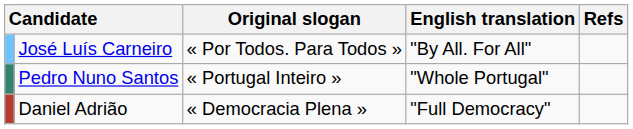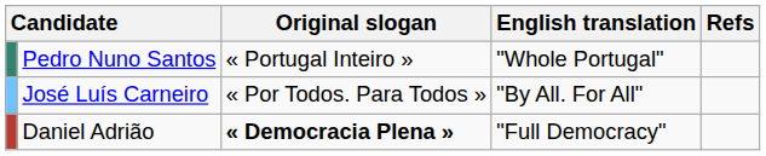 <table class="wikitable" style="font-size:97%; text-align:left;">
 <tr>
 <th style="text-align:left;" colspan="2">Candidate</th>
 <th>Original slogan</th>
 <th>English translation</th>
 <th>Refs</th>
+</tr>
+<tr>
+<td width="1" style="color:inherit;background:#32826e"></td>
+<td><a href='#'>Pedro Nuno Santos</a></td>
+<td>« Portugal Inteiro »</td>
+<td>"Whole Portugal"</td>
+<td></td>
 </tr>
 <tr>
 <td style="color:inherit;background:#6BC4FF"></td>
 <td><a href='#'>José Luís Carneiro</a></td>
 <td>« Por Todos. Para Todos »</td>
 <td>"By All. For All"</td>
 <td></td>
 </tr>
 <tr>
-<td width="1" style="color:inherit;background:#32826e"></td>
-<td><a href='#'>Pedro Nuno Santos</a></td>
-<td>« Portugal Inteiro »</td>
-<td>"Whole Portugal"</td>
-<td></td>
-</tr>
-<tr>
 <td style="color:inherit;background:#b73b31"></td>
 <td>Daniel Adrião</td>
-<td>« Democracia Plena »</td>
+<td><strong>« Democracia Plena »</strong></td>
 <td>"Full Democracy"</td>
 <td></td>
 </tr>
 </table>
